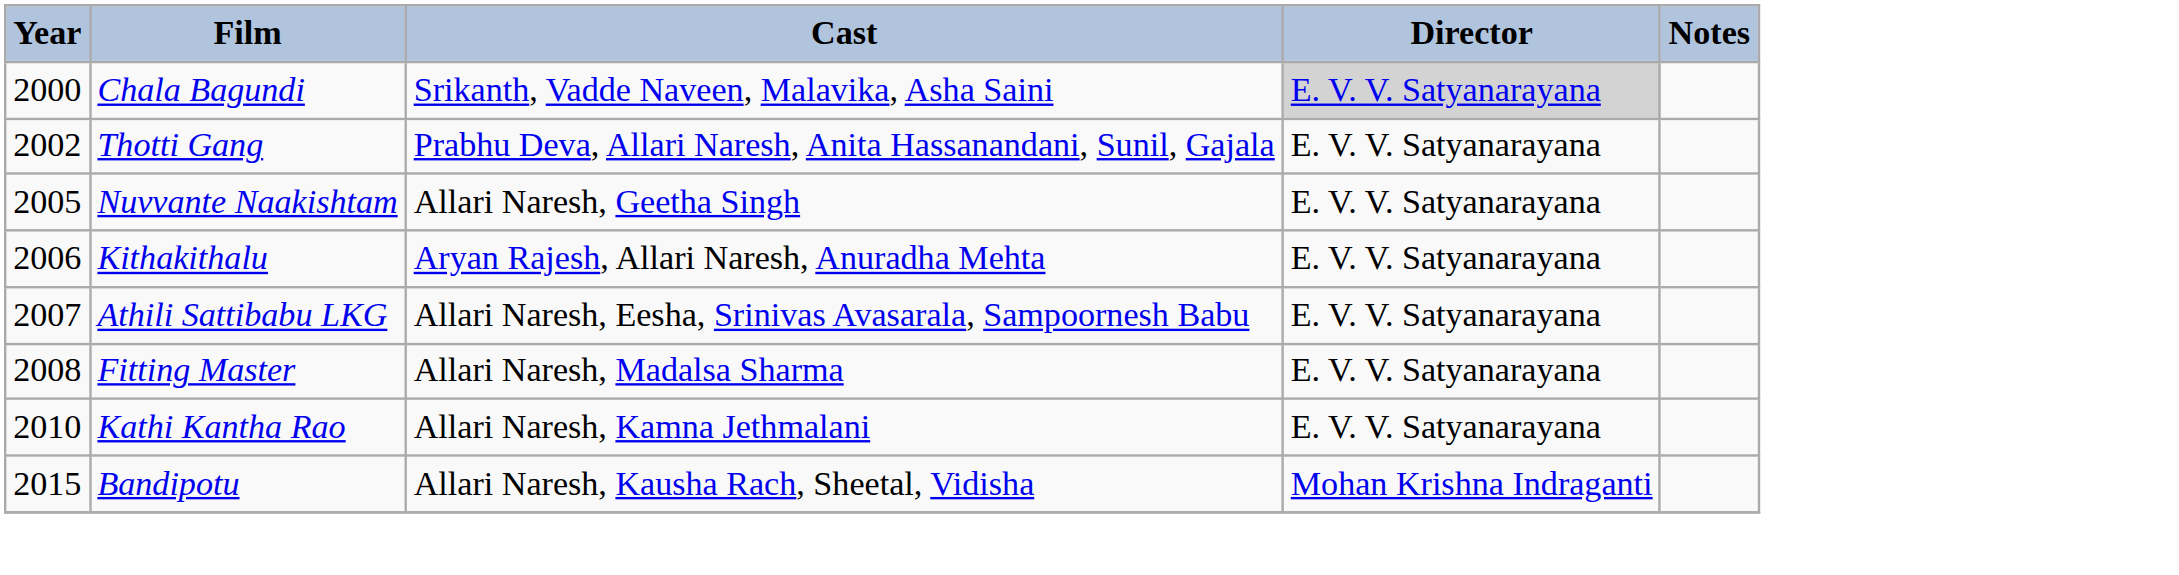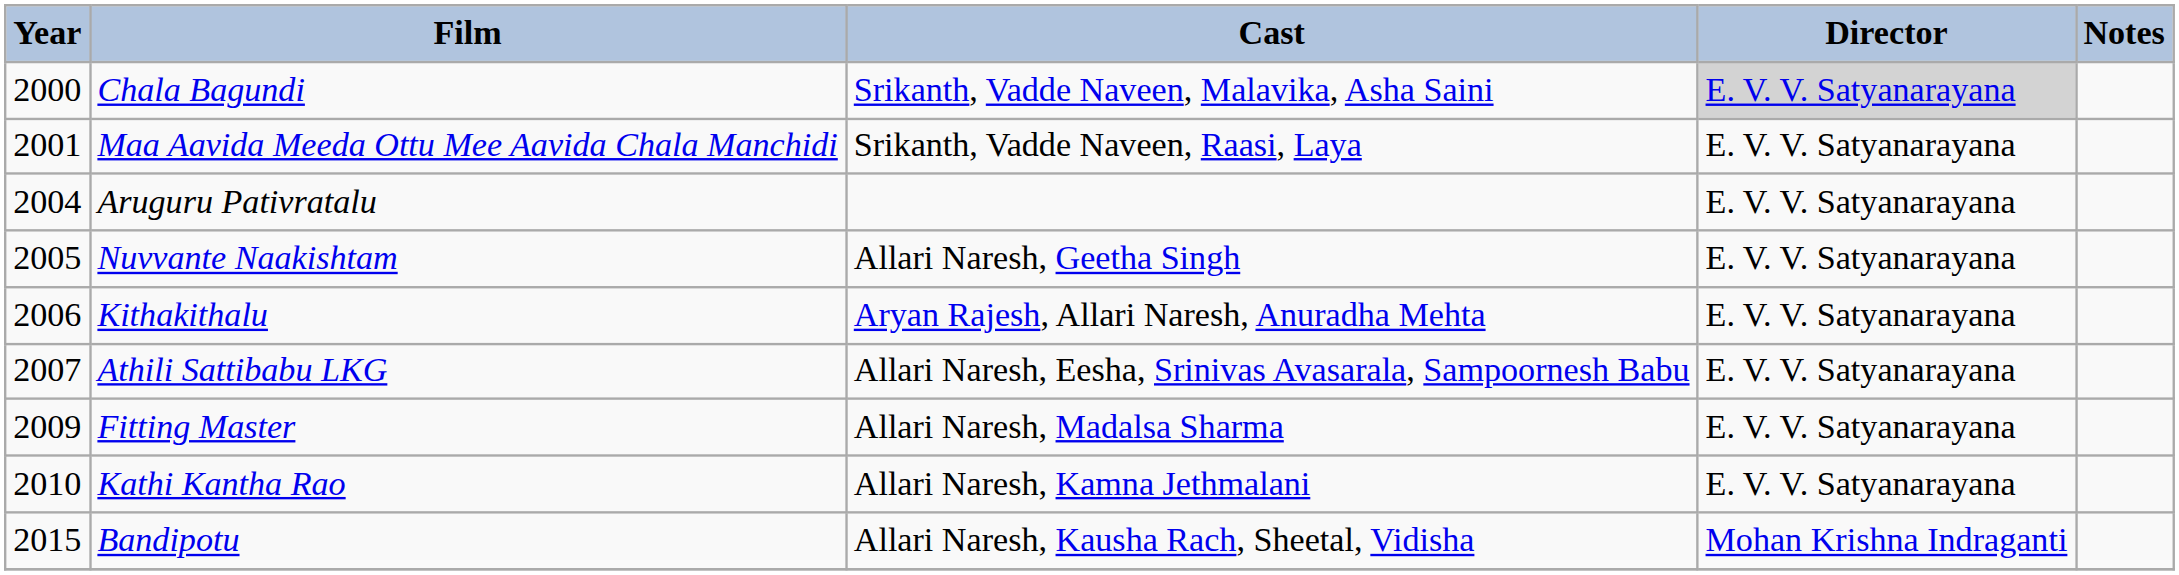 <table class="wikitable" style="font-size:90%">
 <tr style="text-align:center;">
 <th style="text-align:center; background:#b0c4de;">Year</th>
 <th style="text-align:center; background:#b0c4de;">Film</th>
 <th style="text-align:center; background:#b0c4de;">Cast</th>
 <th style="text-align:center; background:#b0c4de;">Director</th>
 <th style="text-align:center; background:#b0c4de;">Notes</th>
 </tr>
 <tr>
 <td>2000</td>
 <td><em><a href='#'>Chala Bagundi</a></em></td>
 <td><a href='#'>Srikanth</a>, <a href='#'>Vadde Naveen</a>, <a href='#'>Malavika</a>, <a href='#'>Asha Saini</a></td>
 <td style="background: lightgrey;"><a href='#'>E. V. V. Satyanarayana</a></td>
 <td></td>
 </tr>
 <tr>
-<td>2002</td>
-<td><em><a href='#'>Thotti Gang</a></em></td>
-<td><a href='#'>Prabhu Deva</a>, <a href='#'>Allari Naresh</a>, <a href='#'>Anita Hassanandani</a>, <a href='#'>Sunil</a>, <a href='#'>Gajala</a></td>
+<td>2001</td>
+<td><em><a href='#'>Maa Aavida Meeda Ottu Mee Aavida Chala Manchidi</a></em></td>
+<td>Srikanth, Vadde Naveen, <a href='#'>Raasi</a>, <a href='#'>Laya</a></td>
+<td>E. V. V. Satyanarayana</td>
+<td></td>
+</tr>
+<tr>
+<td>2004</td>
+<td><em>Aruguru Pativratalu</em></td>
+<td></td>
 <td>E. V. V. Satyanarayana</td>
 <td></td>
 </tr>
 <tr>
 <td>2005</td>
 <td><em><a href='#'>Nuvvante Naakishtam</a></em></td>
 <td>Allari Naresh, <a href='#'>Geetha Singh</a></td>
 <td>E. V. V. Satyanarayana</td>
 <td></td>
 </tr>
 <tr>
 <td>2006</td>
 <td><em><a href='#'>Kithakithalu</a></em></td>
 <td><a href='#'>Aryan Rajesh</a>, Allari Naresh, <a href='#'>Anuradha Mehta</a></td>
 <td>E. V. V. Satyanarayana</td>
 <td></td>
 </tr>
 <tr>
 <td>2007</td>
 <td><em><a href='#'>Athili Sattibabu LKG</a></em></td>
 <td>Allari Naresh, Eesha, <a href='#'>Srinivas Avasarala</a>, <a href='#'>Sampoornesh Babu</a></td>
 <td>E. V. V. Satyanarayana</td>
 <td></td>
 </tr>
 <tr>
-<td>2008</td>
+<td>2009</td>
 <td><em><a href='#'>Fitting Master</a></em></td>
 <td>Allari Naresh, <a href='#'>Madalsa Sharma</a></td>
 <td>E. V. V. Satyanarayana</td>
 <td></td>
 </tr>
 <tr>
 <td>2010</td>
 <td><em><a href='#'>Kathi Kantha Rao</a></em></td>
 <td>Allari Naresh, <a href='#'>Kamna Jethmalani</a></td>
 <td>E. V. V. Satyanarayana</td>
 <td></td>
 </tr>
 <tr>
 <td>2015</td>
 <td><em><a href='#'>Bandipotu</a></em></td>
 <td>Allari Naresh, <a href='#'>Kausha Rach</a>, Sheetal, <a href='#'>Vidisha</a></td>
 <td><a href='#'>Mohan Krishna Indraganti</a></td>
 <td></td>
 </tr>
 <tr>
 </tr>
 </table>
